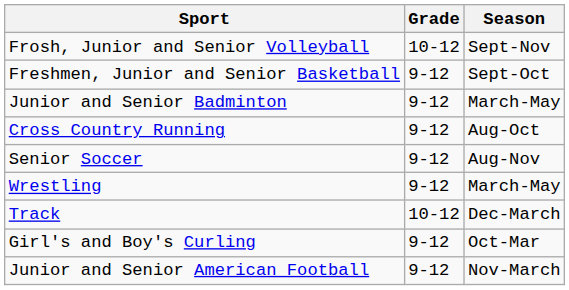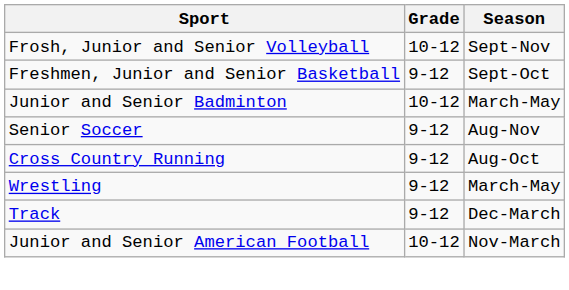 <table class="wikitable">
 <tr>
 <th>Sport</th>
 <th>Grade</th>
 <th>Season</th>
 </tr>
 <tr>
 <td>Frosh, Junior and Senior <a href='#'>Volleyball</a></td>
 <td>10-12</td>
 <td>Sept-Nov</td>
 </tr>
 <tr>
 <td>Freshmen, Junior and Senior <a href='#'>Basketball</a></td>
 <td>9-12</td>
 <td>Sept-Oct</td>
 </tr>
 <tr>
 <td>Junior and Senior <a href='#'>Badminton</a></td>
+<td>10-12</td>
+<td>March-May</td>
+</tr>
+<tr>
+<td>Senior <a href='#'>Soccer</a></td>
 <td>9-12</td>
-<td>March-May</td>
+<td>Aug-Nov</td>
 </tr>
 <tr>
 <td><a href='#'>Cross Country Running</a></td>
 <td>9-12</td>
 <td>Aug-Oct</td>
-</tr>
-<tr>
-<td>Senior <a href='#'>Soccer</a></td>
-<td>9-12</td>
-<td>Aug-Nov</td>
 </tr>
 <tr>
 <td><a href='#'>Wrestling</a></td>
 <td>9-12</td>
 <td>March-May</td>
 </tr>
 <tr>
 <td><a href='#'>Track</a></td>
-<td>10-12</td>
+<td>9-12</td>
 <td>Dec-March</td>
 </tr>
 <tr>
-<td>Girl's and Boy's <a href='#'>Curling</a></td>
-<td>9-12</td>
-<td>Oct-Mar</td>
-</tr>
-<tr>
 <td>Junior and Senior <a href='#'>American Football</a></td>
-<td>9-12</td>
+<td>10-12</td>
 <td>Nov-March</td>
 </tr>
 </table>
